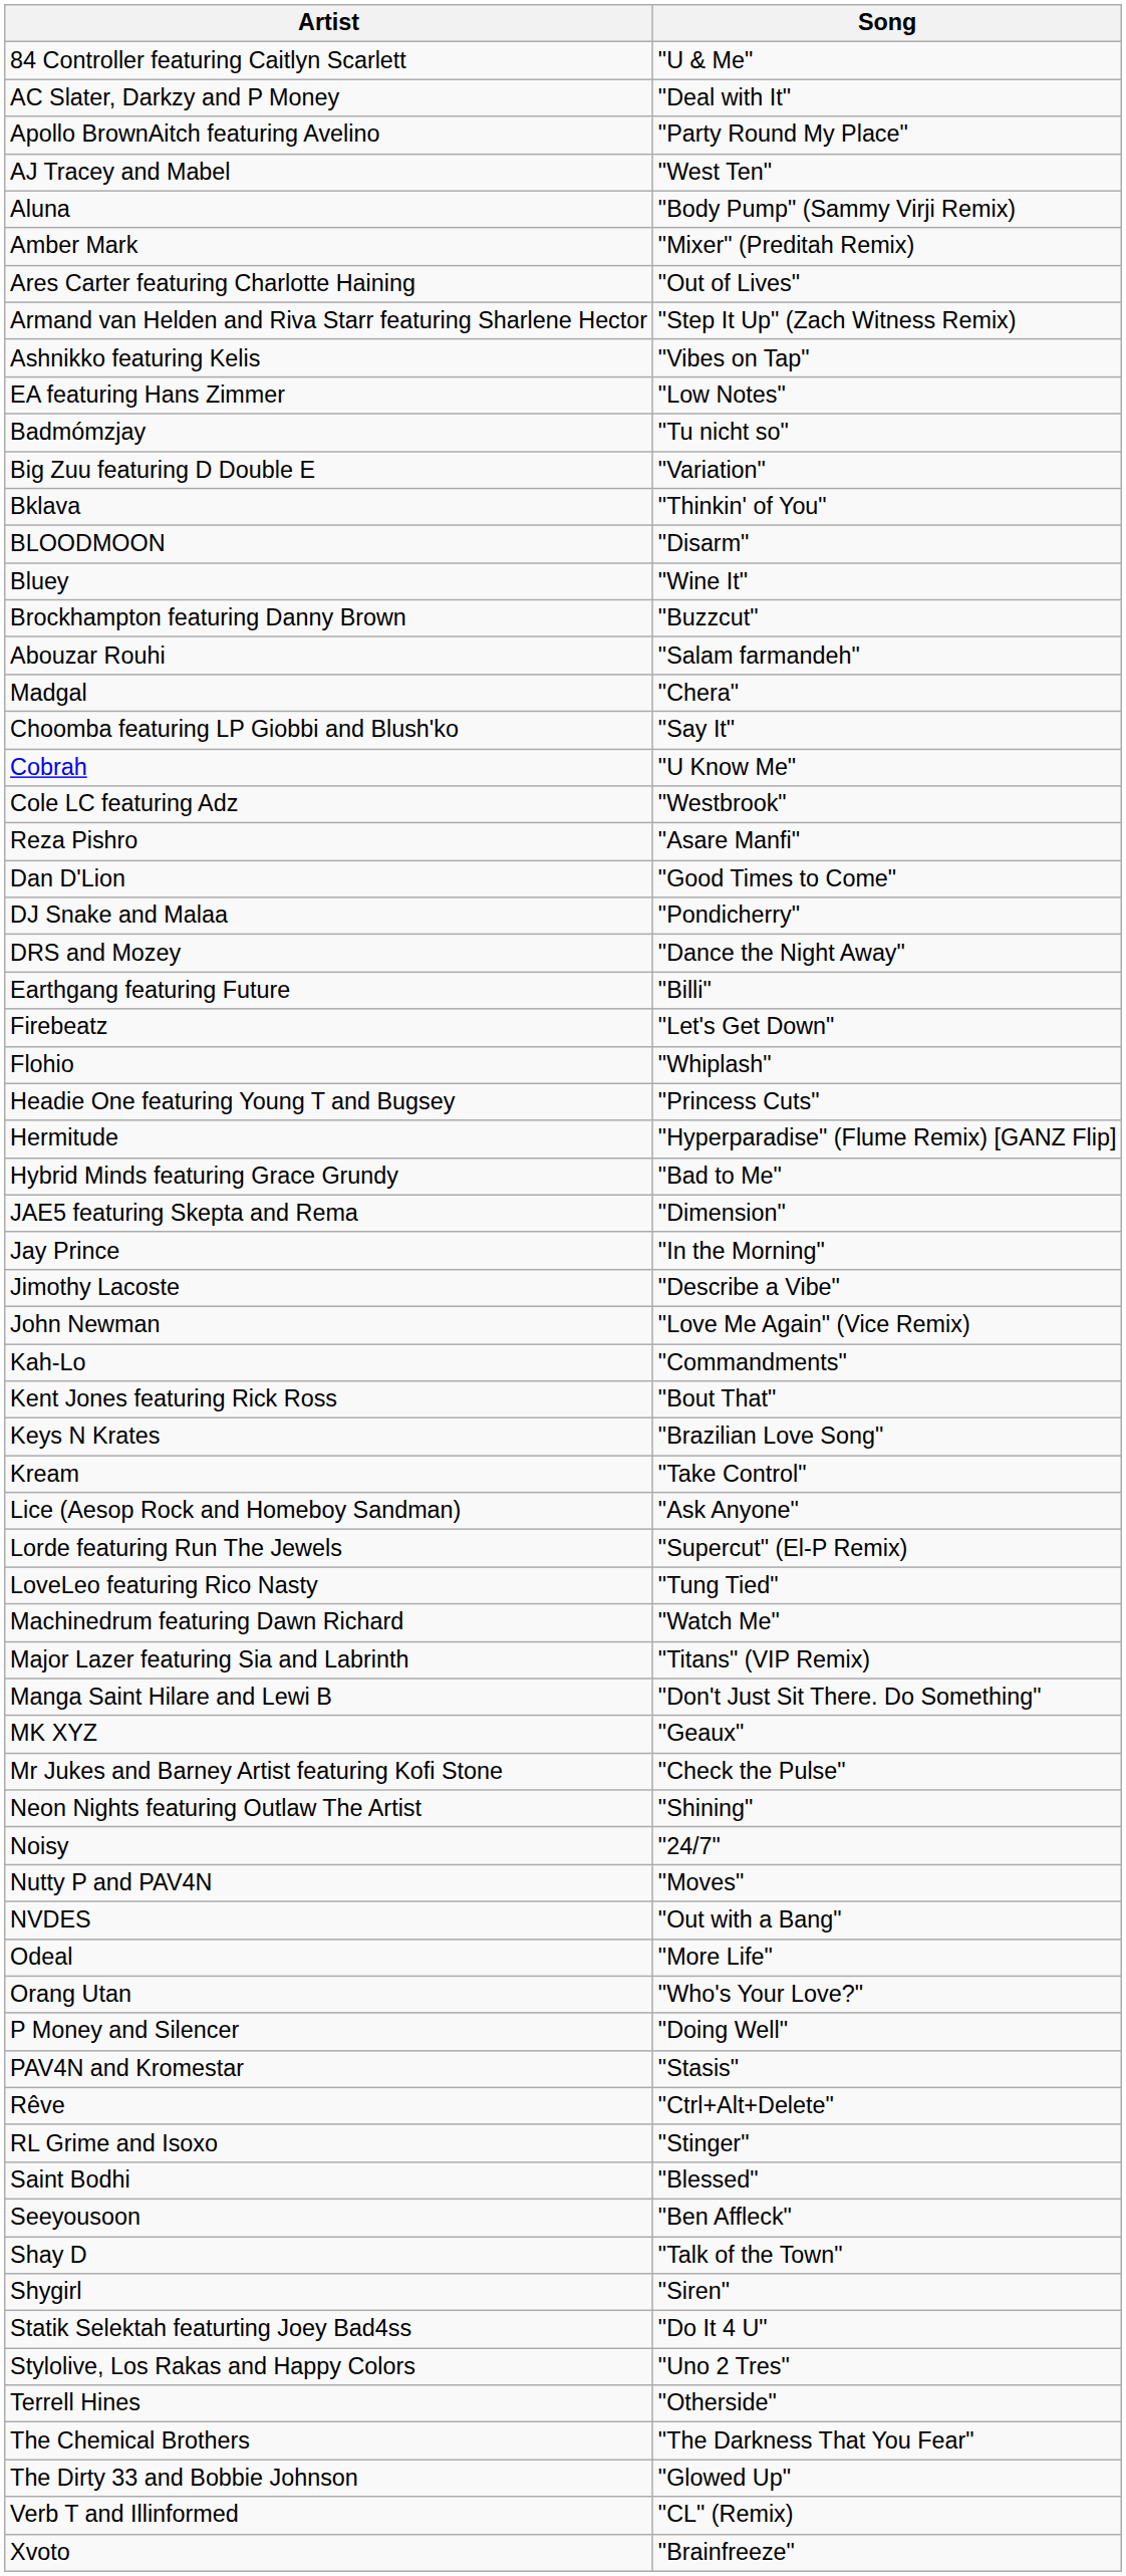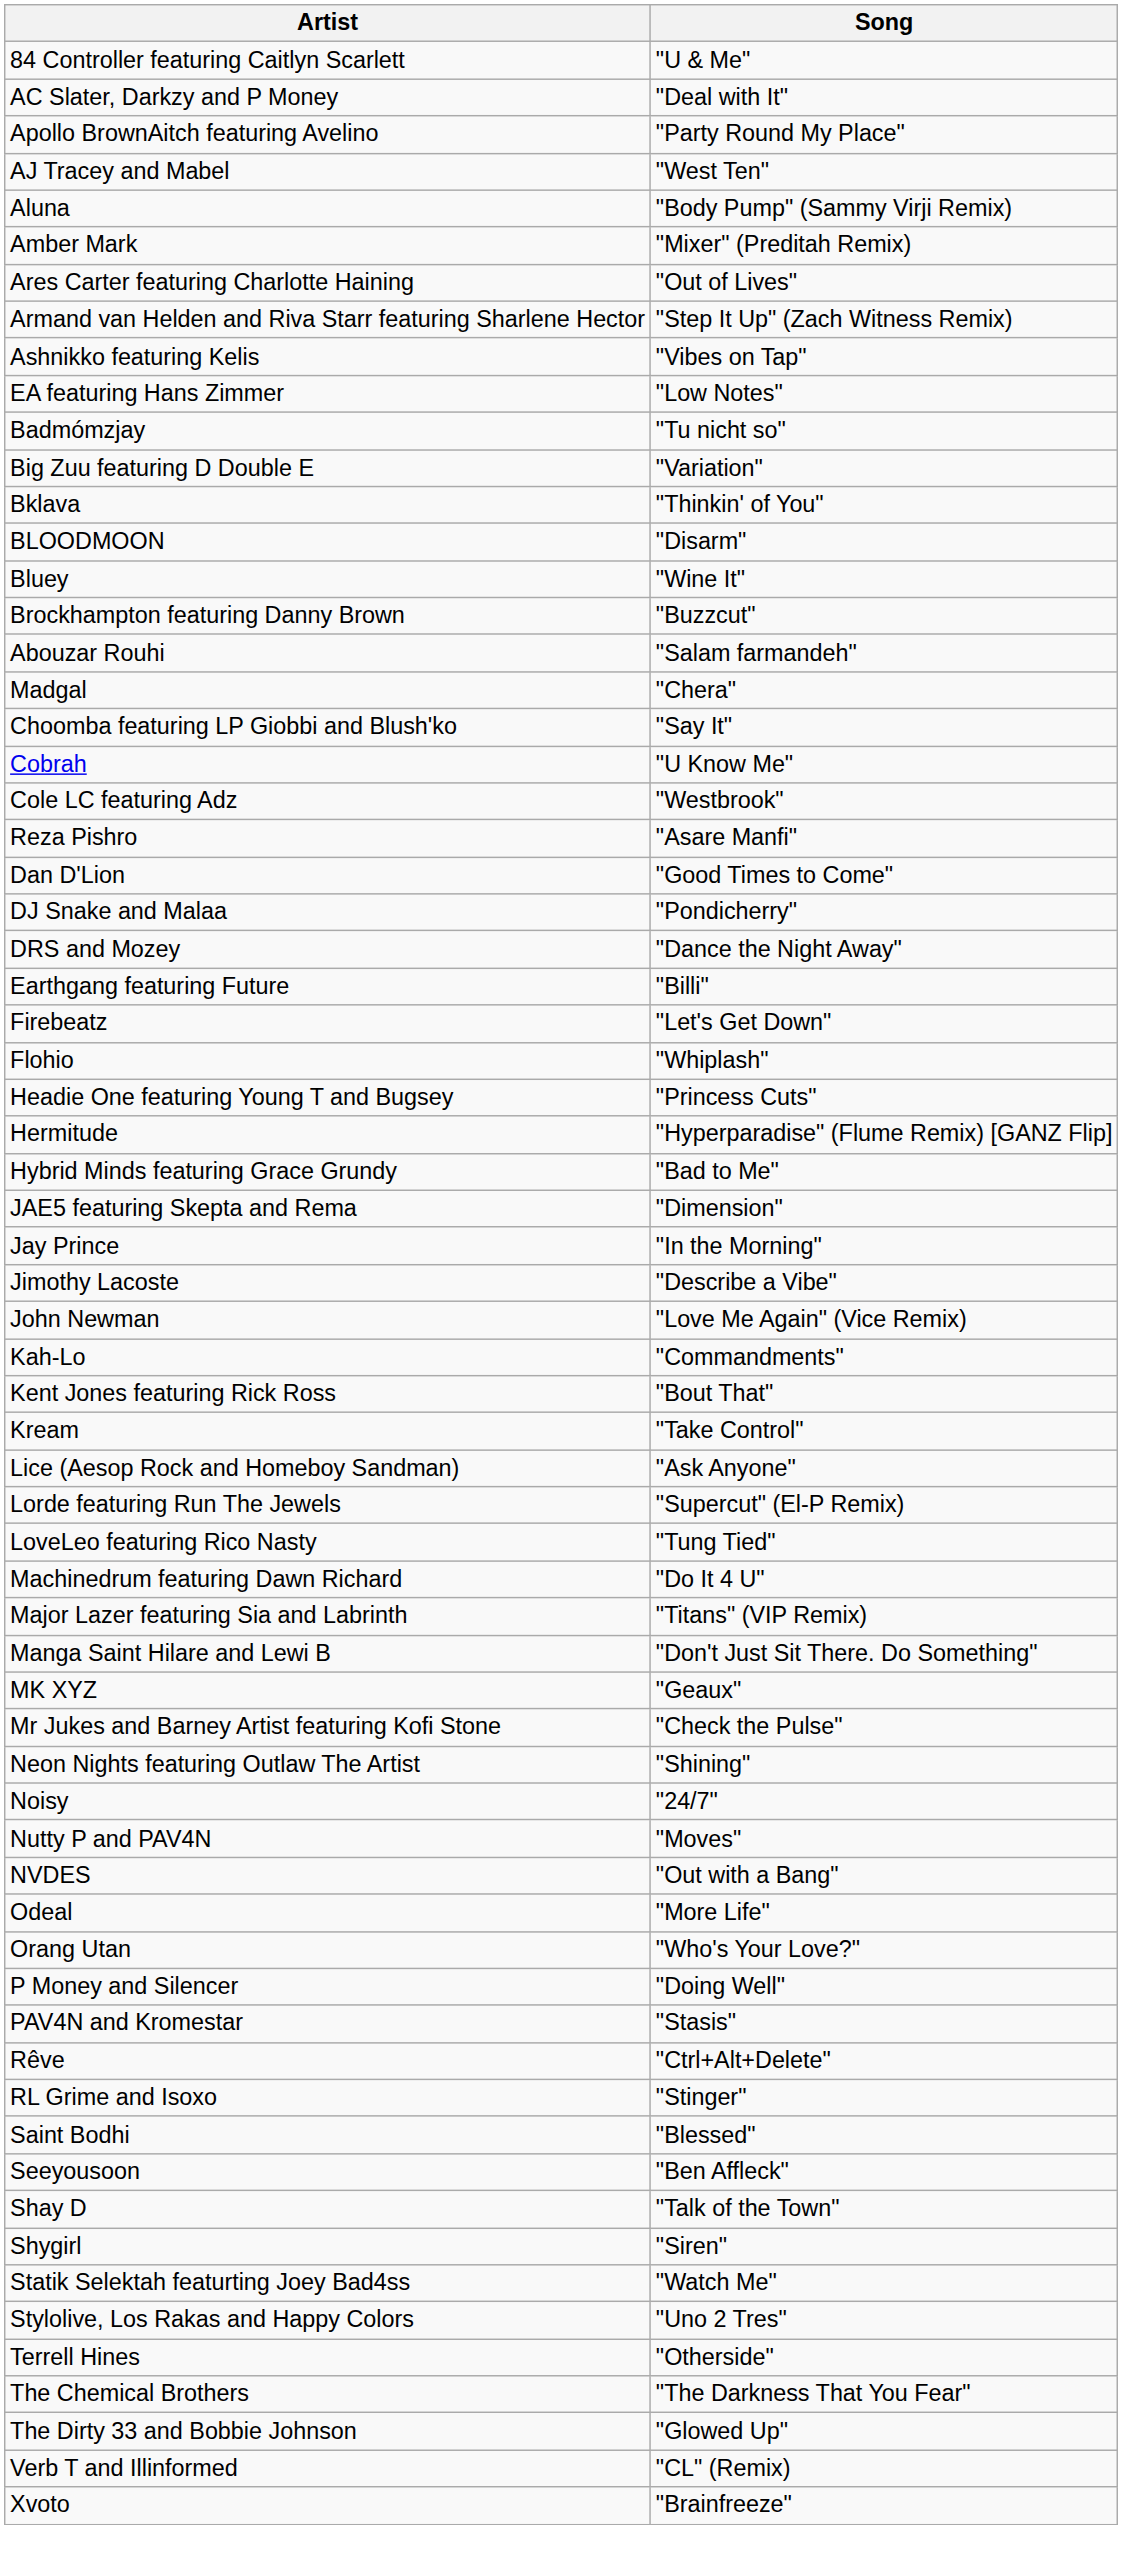 <table class="wikitable sortable mw-collapsible">
 <tr>
 <th>Artist</th>
 <th>Song</th>
 </tr>
 <tr>
 <td>84 Controller featuring Caitlyn Scarlett</td>
 <td>"U & Me"</td>
 </tr>
 <tr>
 <td>AC Slater, Darkzy and P Money</td>
 <td>"Deal with It"</td>
 </tr>
 <tr>
 <td>Apollo BrownAitch featuring Avelino</td>
 <td>"Party Round My Place"</td>
 </tr>
 <tr>
 <td>AJ Tracey and Mabel</td>
 <td>"West Ten"</td>
 </tr>
 <tr>
 <td>Aluna</td>
 <td>"Body Pump" (Sammy Virji Remix)</td>
 </tr>
 <tr>
 <td>Amber Mark</td>
 <td>"Mixer" (Preditah Remix)</td>
 </tr>
 <tr>
 <td>Ares Carter featuring Charlotte Haining</td>
 <td>"Out of Lives"</td>
 </tr>
 <tr>
 <td>Armand van Helden and Riva Starr featuring Sharlene Hector</td>
 <td>"Step It Up" (Zach Witness Remix)</td>
 </tr>
 <tr>
 <td>Ashnikko featuring Kelis</td>
 <td>"Vibes on Tap"</td>
 </tr>
 <tr>
 <td>EA featuring Hans Zimmer</td>
 <td>"Low Notes"</td>
 </tr>
 <tr>
 <td>Badmómzjay</td>
 <td>"Tu nicht so"</td>
 </tr>
 <tr>
 <td>Big Zuu featuring D Double E</td>
 <td>"Variation"</td>
 </tr>
 <tr>
 <td>Bklava</td>
 <td>"Thinkin' of You"</td>
 </tr>
 <tr>
 <td>BLOODMOON</td>
 <td>"Disarm"</td>
 </tr>
 <tr>
 <td>Bluey</td>
 <td>"Wine It"</td>
 </tr>
 <tr>
 <td>Brockhampton featuring Danny Brown</td>
 <td>"Buzzcut"</td>
 </tr>
 <tr>
 <td>Abouzar Rouhi</td>
 <td>"Salam farmandeh"</td>
 </tr>
 <tr>
 <td>Madgal</td>
 <td>"Chera"</td>
 </tr>
 <tr>
 <td>Choomba featuring LP Giobbi and Blush'ko</td>
 <td>"Say It"</td>
 </tr>
 <tr>
 <td><a href='#'>Cobrah</a></td>
 <td>"U Know Me"</td>
 </tr>
 <tr>
 <td>Cole LC featuring Adz</td>
 <td>"Westbrook"</td>
 </tr>
 <tr>
 <td>Reza Pishro</td>
 <td>"Asare Manfi"</td>
 </tr>
 <tr>
 <td>Dan D'Lion</td>
 <td>"Good Times to Come"</td>
 </tr>
 <tr>
 <td>DJ Snake and Malaa</td>
 <td>"Pondicherry"</td>
 </tr>
 <tr>
 <td>DRS and Mozey</td>
 <td>"Dance the Night Away"</td>
 </tr>
 <tr>
 <td>Earthgang featuring Future</td>
 <td>"Billi"</td>
 </tr>
 <tr>
 <td>Firebeatz</td>
 <td>"Let's Get Down"</td>
 </tr>
 <tr>
 <td>Flohio</td>
 <td>"Whiplash"</td>
 </tr>
 <tr>
 <td>Headie One featuring Young T and Bugsey</td>
 <td>"Princess Cuts"</td>
 </tr>
 <tr>
 <td>Hermitude</td>
 <td>"Hyperparadise" (Flume Remix) [GANZ Flip]</td>
 </tr>
 <tr>
 <td>Hybrid Minds featuring Grace Grundy</td>
 <td>"Bad to Me"</td>
 </tr>
 <tr>
 <td>JAE5 featuring Skepta and Rema</td>
 <td>"Dimension"</td>
 </tr>
 <tr>
 <td>Jay Prince</td>
 <td>"In the Morning"</td>
 </tr>
 <tr>
 <td>Jimothy Lacoste</td>
 <td>"Describe a Vibe"</td>
 </tr>
 <tr>
 <td>John Newman</td>
 <td>"Love Me Again" (Vice Remix)</td>
 </tr>
 <tr>
 <td>Kah-Lo</td>
 <td>"Commandments"</td>
 </tr>
 <tr>
 <td>Kent Jones featuring Rick Ross</td>
 <td>"Bout That"</td>
 </tr>
 <tr>
-<td>Keys N Krates</td>
-<td>"Brazilian Love Song"</td>
-</tr>
-<tr>
 <td>Kream</td>
 <td>"Take Control"</td>
 </tr>
 <tr>
 <td>Lice (Aesop Rock and Homeboy Sandman)</td>
 <td>"Ask Anyone"</td>
 </tr>
 <tr>
 <td>Lorde featuring Run The Jewels</td>
 <td>"Supercut" (El-P Remix)</td>
 </tr>
 <tr>
 <td>LoveLeo featuring Rico Nasty</td>
 <td>"Tung Tied"</td>
 </tr>
 <tr>
 <td>Machinedrum featuring Dawn Richard</td>
-<td>"Watch Me"</td>
+<td>"Do It 4 U"</td>
 </tr>
 <tr>
 <td>Major Lazer featuring Sia and Labrinth</td>
 <td>"Titans" (VIP Remix)</td>
 </tr>
 <tr>
 <td>Manga Saint Hilare and Lewi B</td>
 <td>"Don't Just Sit There. Do Something"</td>
 </tr>
 <tr>
 <td>MK XYZ</td>
 <td>"Geaux"</td>
 </tr>
 <tr>
 <td>Mr Jukes and Barney Artist featuring Kofi Stone</td>
 <td>"Check the Pulse"</td>
 </tr>
 <tr>
 <td>Neon Nights featuring Outlaw The Artist</td>
 <td>"Shining"</td>
 </tr>
 <tr>
 <td>Noisy</td>
 <td>"24/7"</td>
 </tr>
 <tr>
 <td>Nutty P and PAV4N</td>
 <td>"Moves"</td>
 </tr>
 <tr>
 <td>NVDES</td>
 <td>"Out with a Bang"</td>
 </tr>
 <tr>
 <td>Odeal</td>
 <td>"More Life"</td>
 </tr>
 <tr>
 <td>Orang Utan</td>
 <td>"Who's Your Love?"</td>
 </tr>
 <tr>
 <td>P Money and Silencer</td>
 <td>"Doing Well"</td>
 </tr>
 <tr>
 <td>PAV4N and Kromestar</td>
 <td>"Stasis"</td>
 </tr>
 <tr>
 <td>Rêve</td>
 <td>"Ctrl+Alt+Delete"</td>
 </tr>
 <tr>
 <td>RL Grime and Isoxo</td>
 <td>"Stinger"</td>
 </tr>
 <tr>
 <td>Saint Bodhi</td>
 <td>"Blessed"</td>
 </tr>
 <tr>
 <td>Seeyousoon</td>
 <td>"Ben Affleck"</td>
 </tr>
 <tr>
 <td>Shay D</td>
 <td>"Talk of the Town"</td>
 </tr>
 <tr>
 <td>Shygirl</td>
 <td>"Siren"</td>
 </tr>
 <tr>
 <td>Statik Selektah featurting Joey Bad4ss</td>
-<td>"Do It 4 U"</td>
+<td>"Watch Me"</td>
 </tr>
 <tr>
 <td>Stylolive, Los Rakas and Happy Colors</td>
 <td>"Uno 2 Tres"</td>
 </tr>
 <tr>
 <td>Terrell Hines</td>
 <td>"Otherside"</td>
 </tr>
 <tr>
 <td>The Chemical Brothers</td>
 <td>"The Darkness That You Fear"</td>
 </tr>
 <tr>
 <td>The Dirty 33 and Bobbie Johnson</td>
 <td>"Glowed Up"</td>
 </tr>
 <tr>
 <td>Verb T and Illinformed</td>
 <td>"CL" (Remix)</td>
 </tr>
 <tr>
 <td>Xvoto</td>
 <td>"Brainfreeze"</td>
 </tr>
 </table>
